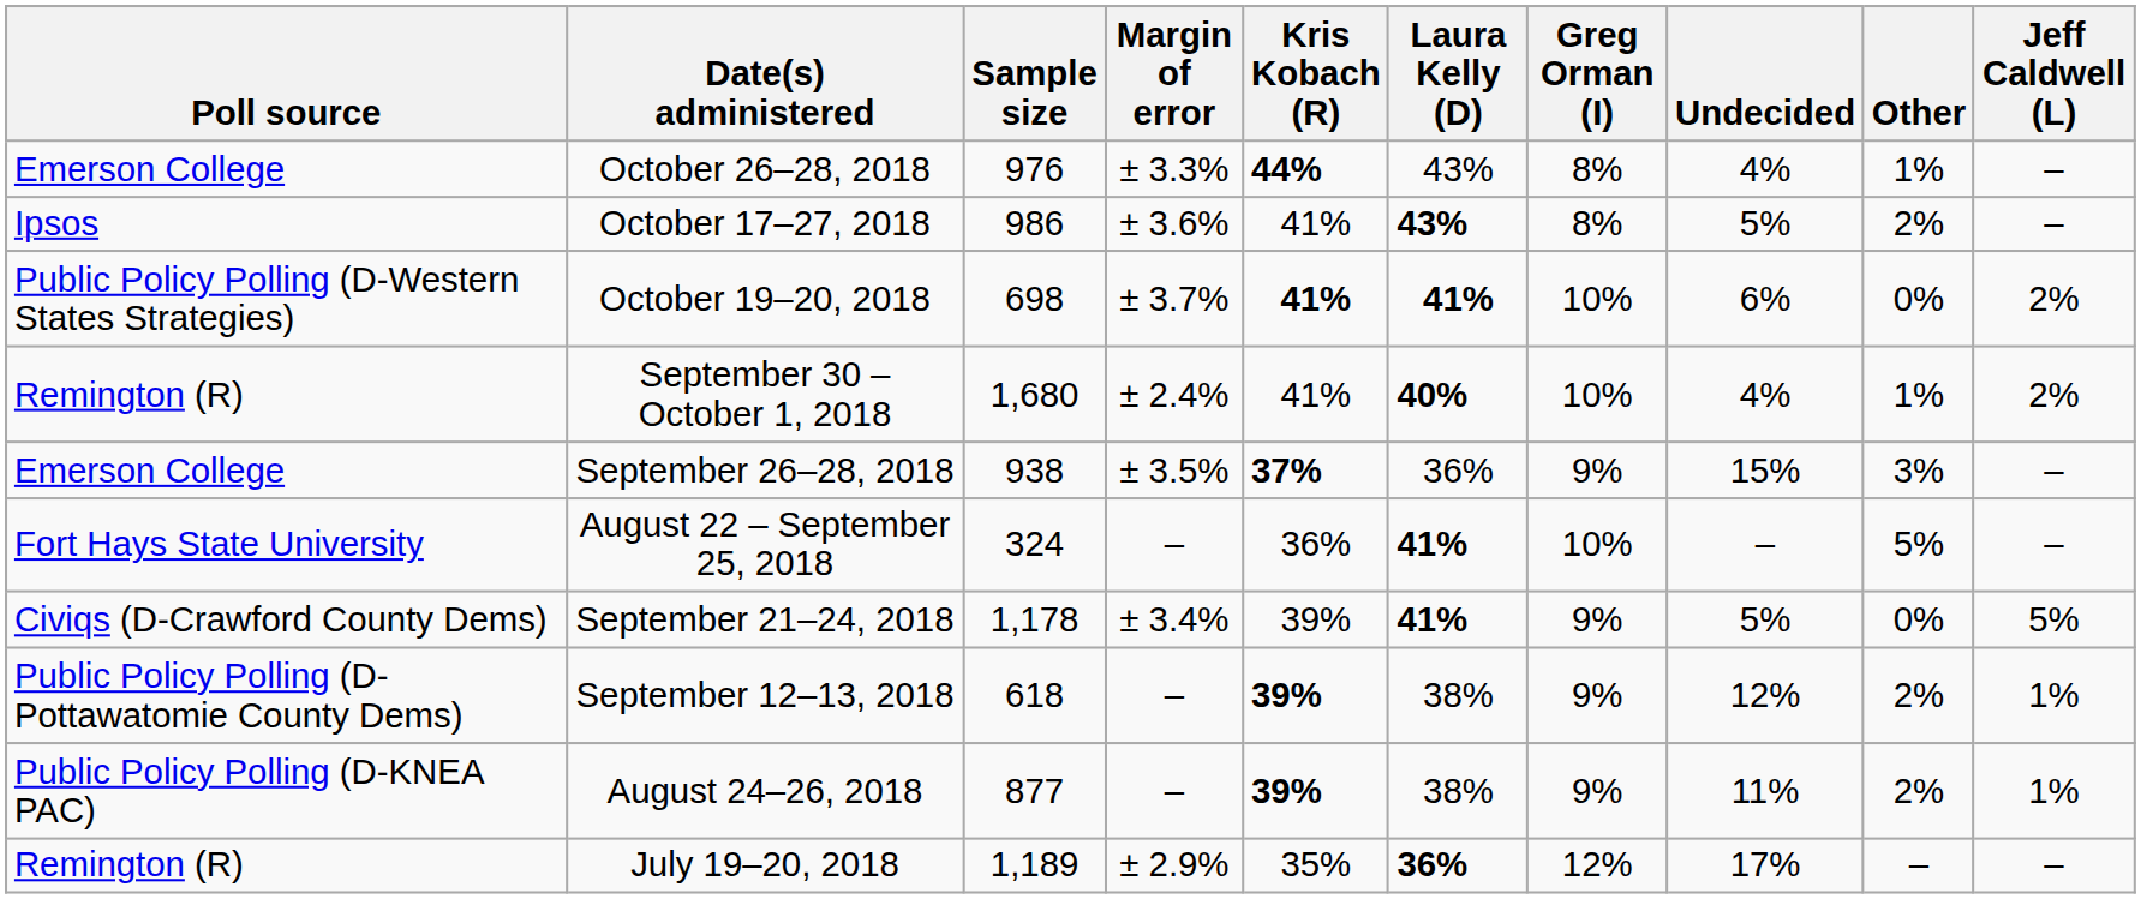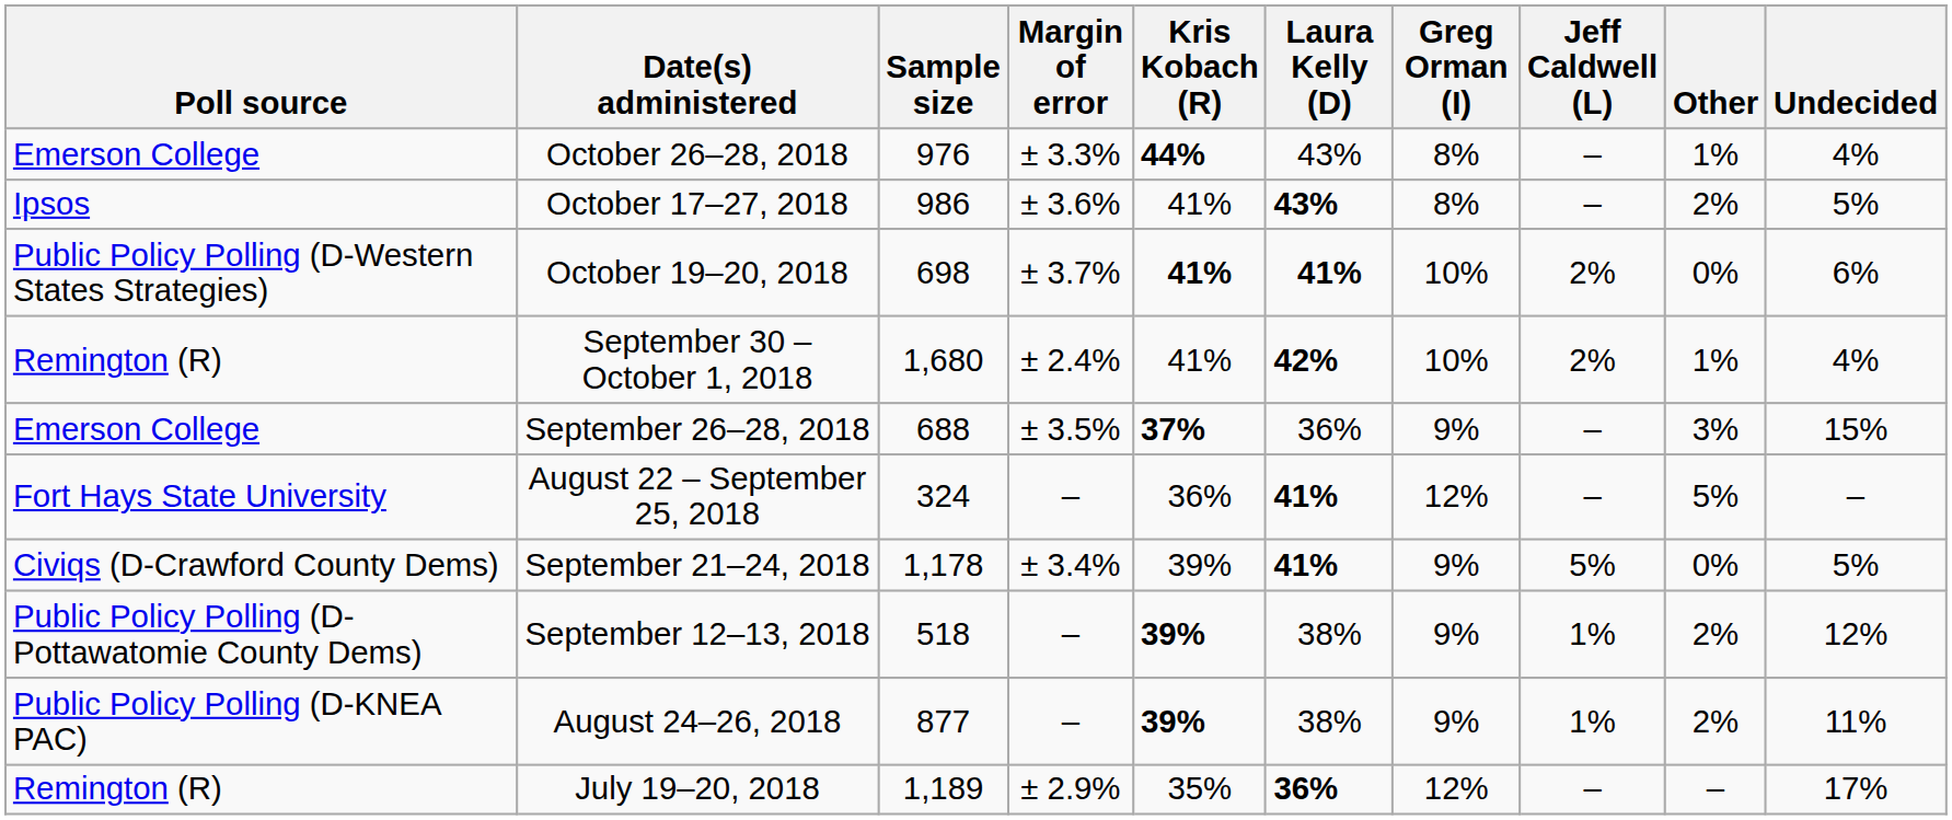 <table class="wikitable" style="font-size:90%">
 <tr valign=bottom>
 <th>Poll source</th>
 <th>Date(s)<br>administered</th>
 <th>Sample<br>size</th>
 <th>Margin<br>of error</th>
 <th style="width:50px;">Kris<br>Kobach<br>(R)</th>
 <th style="width:50px;">Laura<br>Kelly<br>(D)</th>
 <th style="width:50px;">Greg<br>Orman<br>(I)</th>
+<th style="width:50px;">Jeff<br>Caldwell<br>(L)</th>
+<th>Other</th>
 <th>Undecided</th>
-<th>Other</th>
-<th style="width:50px;">Jeff<br>Caldwell<br>(L)</th>
 </tr>
 <tr>
 <td><a href='#'>Emerson College</a></td>
 <td align=center>October 26–28, 2018</td>
 <td align=center>976</td>
 <td align=center>± 3.3%</td>
 <td><strong>44%</strong></td>
 <td align=center>43%</td>
 <td align=center>8%</td>
+<td align=center>–</td>
+<td align=center>1%</td>
 <td align=center>4%</td>
-<td align=center>1%</td>
-<td align=center>–</td>
 </tr>
 <tr>
 <td><a href='#'>Ipsos</a></td>
 <td align=center>October 17–27, 2018</td>
 <td align=center>986</td>
 <td align=center>± 3.6%</td>
 <td align=center>41%</td>
 <td><strong>43%</strong></td>
 <td align=center>8%</td>
+<td align=center>–</td>
+<td align=center>2%</td>
 <td align=center>5%</td>
-<td align=center>2%</td>
-<td align=center>–</td>
 </tr>
 <tr>
 <td><a href='#'>Public Policy Polling</a> (D-Western States Strategies)</td>
 <td align=center>October 19–20, 2018</td>
 <td align=center>698</td>
 <td align=center>± 3.7%</td>
 <td align=center><strong>41%</strong></td>
 <td align=center><strong>41%</strong></td>
 <td align=center>10%</td>
+<td align=center>2%</td>
+<td align=center>0%</td>
 <td align=center>6%</td>
-<td align=center>0%</td>
-<td align=center>2%</td>
 </tr>
 <tr>
 <td><a href='#'>Remington</a> (R)</td>
 <td align=center>September 30 – October 1, 2018</td>
 <td align=center>1,680</td>
 <td align=center>± 2.4%</td>
 <td align=center>41%</td>
-<td><strong>40%</strong></td>
+<td><strong>42%</strong></td>
 <td align=center>10%</td>
+<td align=center>2%</td>
+<td align=center>1%</td>
 <td align=center>4%</td>
-<td align=center>1%</td>
-<td align=center>2%</td>
 </tr>
 <tr>
 <td><a href='#'>Emerson College</a></td>
 <td align=center>September 26–28, 2018</td>
-<td align=center>938</td>
+<td align=center>688</td>
 <td align=center>± 3.5%</td>
 <td><strong>37%</strong></td>
 <td align=center>36%</td>
 <td align=center>9%</td>
+<td align=center>–</td>
+<td align=center>3%</td>
 <td align=center>15%</td>
-<td align=center>3%</td>
-<td align=center>–</td>
 </tr>
 <tr>
 <td><a href='#'>Fort Hays State University</a></td>
 <td align=center>August 22 – September 25, 2018</td>
 <td align=center>324</td>
 <td align=center>–</td>
 <td align=center>36%</td>
 <td><strong>41%</strong></td>
-<td align=center>10%</td>
+<td align=center>12%</td>
 <td align=center>–</td>
 <td align=center>5%</td>
 <td align=center>–</td>
 </tr>
 <tr>
 <td><a href='#'>Civiqs</a> (D-Crawford County Dems)</td>
 <td align=center>September 21–24, 2018</td>
 <td align=center>1,178</td>
 <td align=center>± 3.4%</td>
 <td align=center>39%</td>
 <td><strong>41%</strong></td>
 <td align=center>9%</td>
 <td align=center>5%</td>
 <td align=center>0%</td>
 <td align=center>5%</td>
 </tr>
 <tr>
 <td><a href='#'>Public Policy Polling</a> (D-Pottawatomie County Dems)</td>
 <td align=center>September 12–13, 2018</td>
-<td align=center>618</td>
+<td align=center>518</td>
 <td align=center>–</td>
 <td><strong>39%</strong></td>
 <td align=center>38%</td>
 <td align=center>9%</td>
+<td align=center>1%</td>
+<td align=center>2%</td>
 <td align=center>12%</td>
-<td align=center>2%</td>
-<td align=center>1%</td>
 </tr>
 <tr>
 <td><a href='#'>Public Policy Polling</a> (D-KNEA PAC)</td>
 <td align=center>August 24–26, 2018</td>
 <td align=center>877</td>
 <td align=center>–</td>
 <td><strong>39%</strong></td>
 <td align=center>38%</td>
 <td align=center>9%</td>
+<td align=center>1%</td>
+<td align=center>2%</td>
 <td align=center>11%</td>
-<td align=center>2%</td>
-<td align=center>1%</td>
 </tr>
 <tr>
 <td><a href='#'>Remington</a> (R)</td>
 <td align=center>July 19–20, 2018</td>
 <td align=center>1,189</td>
 <td align=center>± 2.9%</td>
 <td align=center>35%</td>
 <td><strong>36%</strong></td>
 <td align=center>12%</td>
-<td align=center>17%</td>
 <td align=center>–</td>
 <td align=center>–</td>
+<td align=center>17%</td>
 </tr>
 </table>
